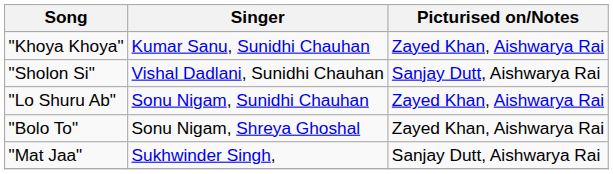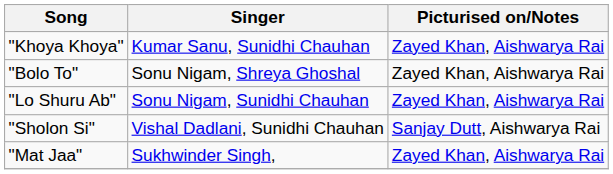 <table class="wikitable">
 <tr>
 <th>Song</th>
 <th>Singer</th>
 <th>Picturised on/Notes</th>
 </tr>
 <tr>
 <td>"Khoya Khoya"</td>
 <td><a href='#'>Kumar Sanu</a>, <a href='#'>Sunidhi Chauhan</a></td>
 <td><a href='#'>Zayed Khan</a>, <a href='#'>Aishwarya Rai</a></td>
 </tr>
 <tr>
-<td>"Sholon Si"</td>
-<td><a href='#'>Vishal Dadlani</a>, Sunidhi Chauhan</td>
-<td><a href='#'>Sanjay Dutt</a>, Aishwarya Rai</td>
+<td>"Bolo To"</td>
+<td>Sonu Nigam, <a href='#'>Shreya Ghoshal</a></td>
+<td>Zayed Khan, Aishwarya Rai</td>
 </tr>
 <tr>
 <td>"Lo Shuru Ab"</td>
 <td><a href='#'>Sonu Nigam</a>, <a href='#'>Sunidhi Chauhan</a></td>
 <td><a href='#'>Zayed Khan</a>, <a href='#'>Aishwarya Rai</a></td>
 </tr>
 <tr>
-<td>"Bolo To"</td>
-<td>Sonu Nigam, <a href='#'>Shreya Ghoshal</a></td>
-<td>Zayed Khan, Aishwarya Rai</td>
+<td>"Sholon Si"</td>
+<td><a href='#'>Vishal Dadlani</a>, Sunidhi Chauhan</td>
+<td><a href='#'>Sanjay Dutt</a>, Aishwarya Rai</td>
 </tr>
 <tr>
 <td>"Mat Jaa"</td>
 <td><a href='#'>Sukhwinder Singh</a>,</td>
-<td>Sanjay Dutt, Aishwarya Rai</td>
+<td><a href='#'>Zayed Khan</a>, <a href='#'>Aishwarya Rai</a></td>
 </tr>
 <tr>
 </tr>
 </table>
